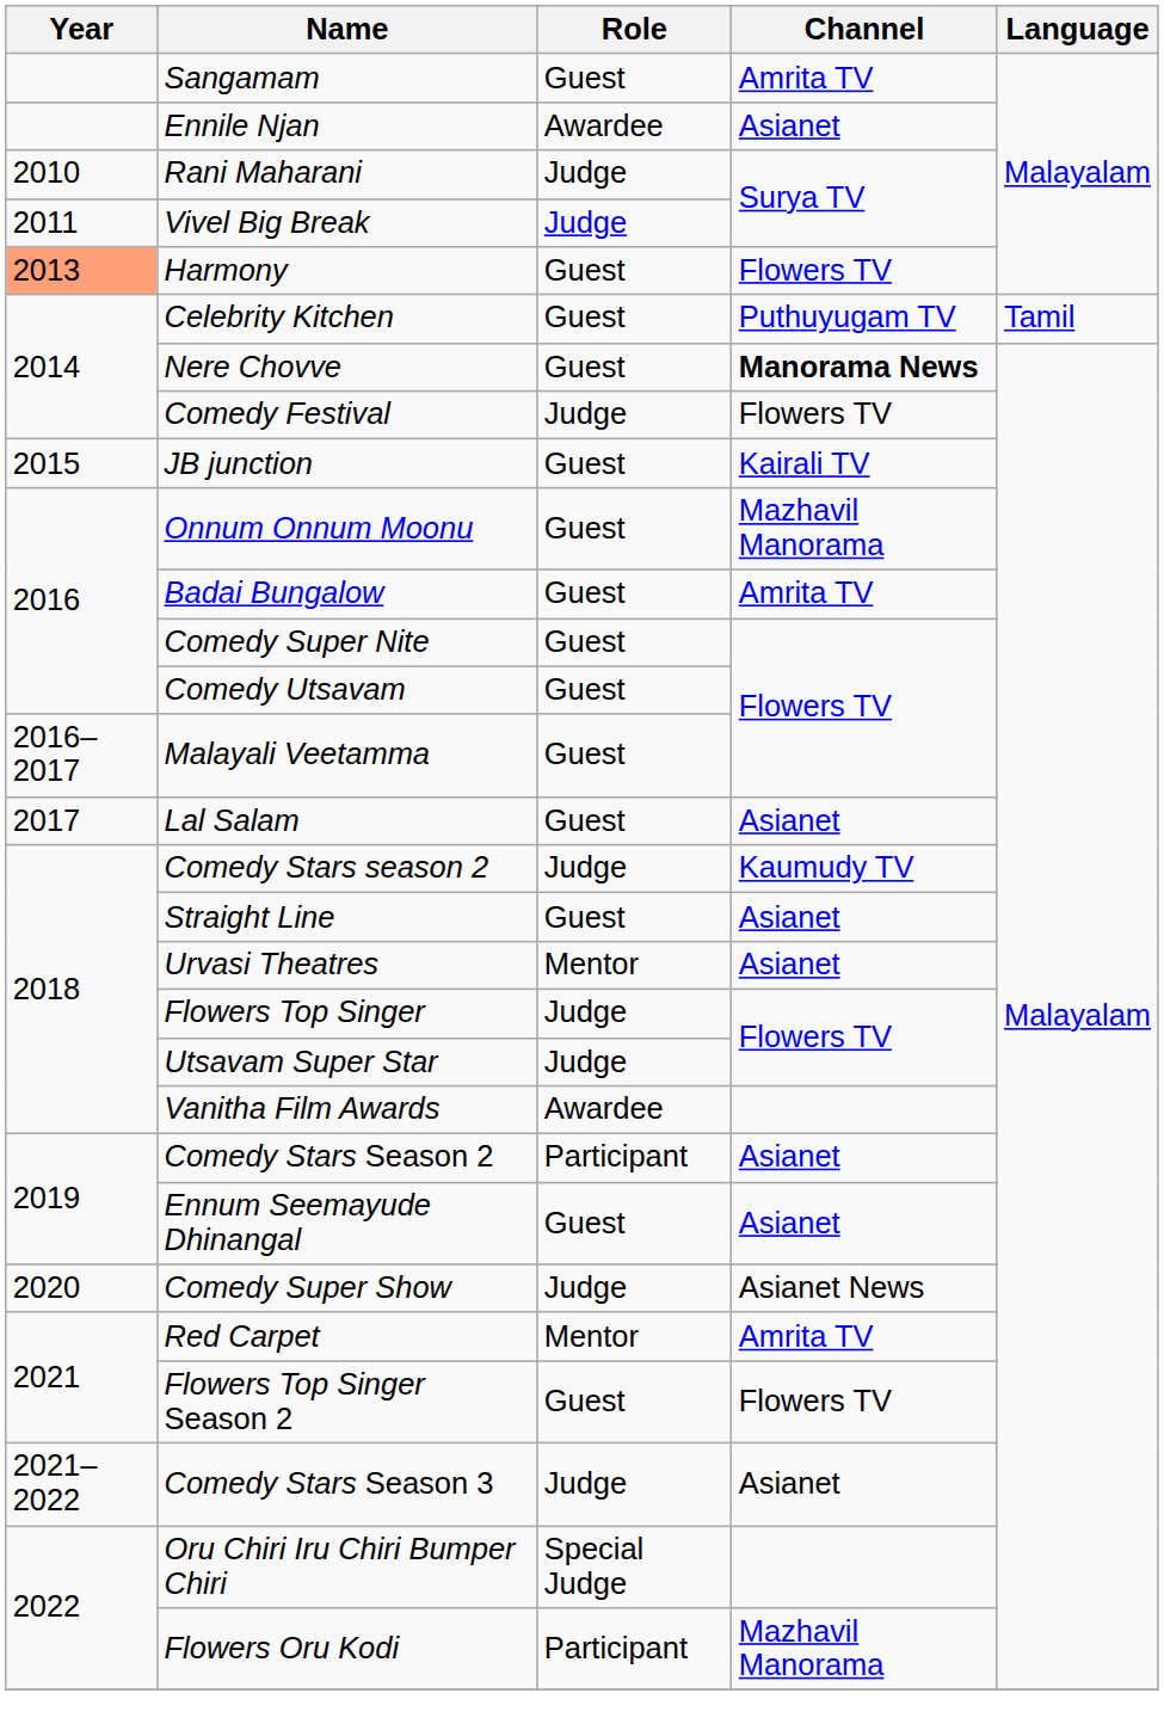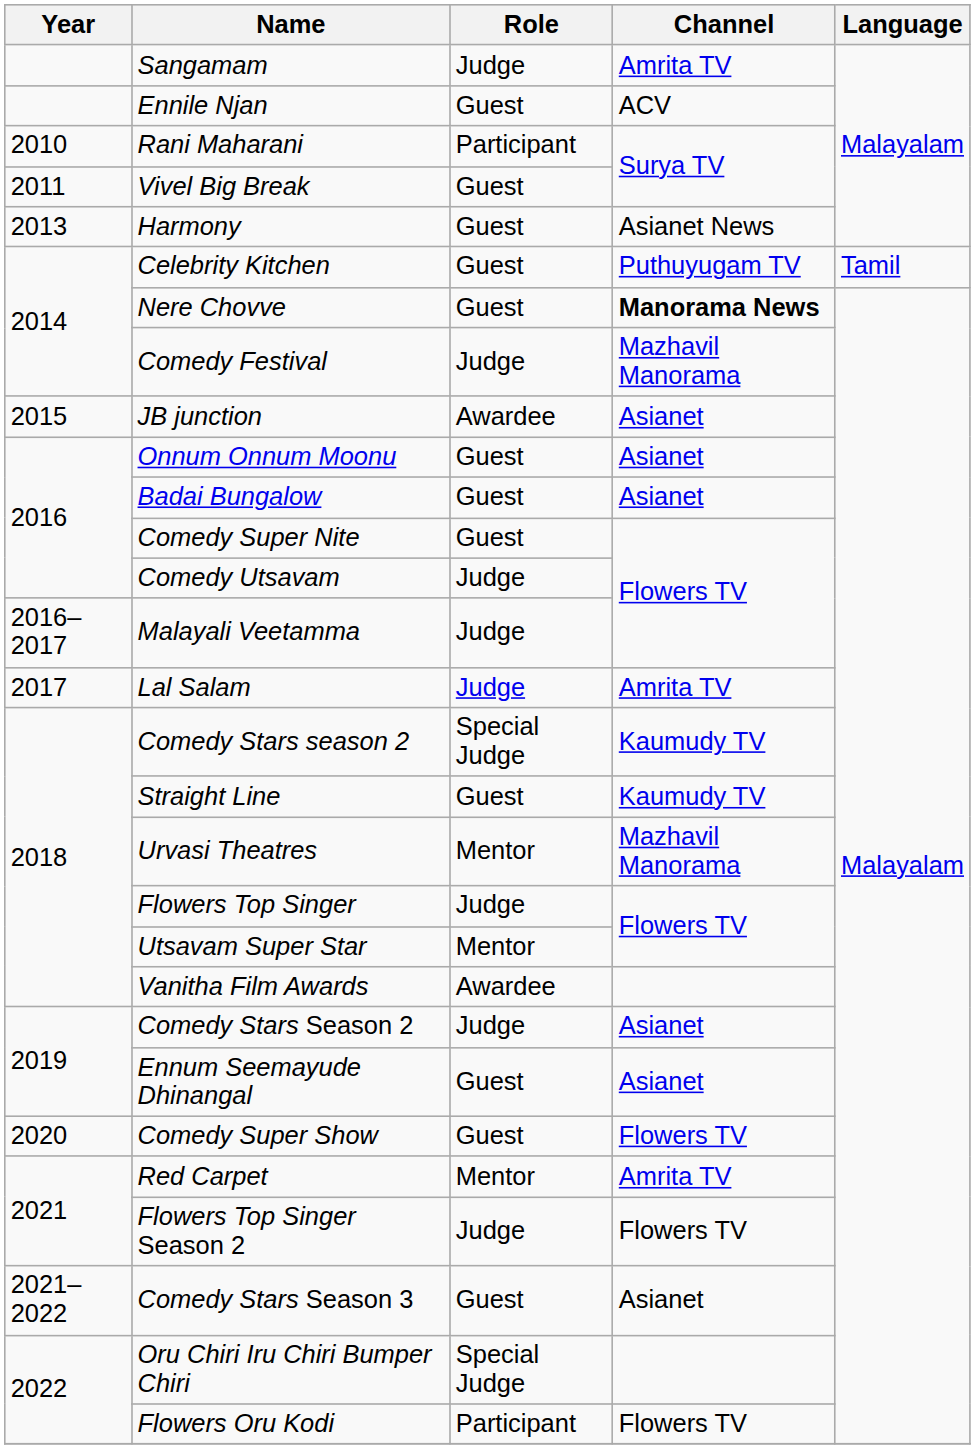 <table class="wikitable">
 <tr>
 <th>Year</th>
 <th>Name</th>
 <th>Role</th>
 <th>Channel</th>
 <th>Language</th>
 </tr>
 <tr>
 <td></td>
 <td><em>Sangamam</em></td>
-<td>Guest</td>
+<td>Judge</td>
 <td><a href='#'>Amrita TV</a></td>
 <td rowspan=5><a href='#'>Malayalam</a></td>
 </tr>
 <tr>
 <td></td>
 <td><em>Ennile Njan</em></td>
-<td>Awardee</td>
-<td><a href='#'>Asianet</a></td>
+<td>Guest</td>
+<td>ACV</td>
 </tr>
 <tr>
 <td>2010</td>
 <td><em> Rani Maharani</em></td>
-<td>Judge</td>
+<td>Participant</td>
 <td rowspan =2><a href='#'>Surya TV</a></td>
 </tr>
 <tr>
 <td>2011</td>
 <td><em>Vivel Big Break</em></td>
-<td><a href='#'>Judge</a></td>
+<td>Guest</td>
 </tr>
 <tr>
-<td style="background: lightsalmon;">2013</td>
+<td>2013</td>
 <td><em>Harmony</em></td>
 <td>Guest</td>
-<td><a href='#'>Flowers TV</a></td>
+<td>Asianet News</td>
 </tr>
 <tr>
 <td rowspan=3>2014</td>
 <td><em>Celebrity Kitchen</em></td>
 <td>Guest</td>
 <td><a href='#'>Puthuyugam TV</a></td>
 <td><a href='#'>Tamil</a></td>
 </tr>
 <tr>
 <td><em>Nere Chovve</em></td>
 <td>Guest</td>
 <td><strong>Manorama News</strong></td>
 <td rowspan=23><a href='#'>Malayalam</a></td>
 </tr>
 <tr>
 <td><em>Comedy Festival</em></td>
 <td>Judge</td>
-<td>Flowers TV</td>
+<td><a href='#'>Mazhavil Manorama</a></td>
 </tr>
 <tr>
 <td>2015</td>
 <td><em>JB junction</em></td>
-<td>Guest</td>
-<td><a href='#'>Kairali TV</a></td>
+<td>Awardee</td>
+<td><a href='#'>Asianet</a></td>
 </tr>
 <tr>
 <td rowspan=4>2016</td>
 <td><em><a href='#'>Onnum Onnum Moonu</a></em></td>
 <td>Guest</td>
-<td><a href='#'>Mazhavil Manorama</a></td>
+<td><a href='#'>Asianet</a></td>
 </tr>
 <tr>
 <td><em><a href='#'>Badai Bungalow</a></em></td>
 <td>Guest</td>
-<td><a href='#'>Amrita TV</a></td>
+<td><a href='#'>Asianet</a></td>
 </tr>
 <tr>
 <td><em>Comedy Super Nite</em></td>
 <td>Guest</td>
 <td rowspan=3><a href='#'>Flowers TV</a></td>
 </tr>
 <tr>
 <td><em>Comedy Utsavam</em></td>
-<td>Guest</td>
+<td>Judge</td>
 </tr>
 <tr>
 <td>2016–2017</td>
 <td><em>Malayali Veetamma</em></td>
-<td>Guest</td>
+<td>Judge</td>
 </tr>
 <tr>
 <td>2017</td>
 <td><em>Lal Salam</em></td>
-<td>Guest</td>
-<td><a href='#'>Asianet</a></td>
+<td><a href='#'>Judge</a></td>
+<td><a href='#'>Amrita TV</a></td>
 </tr>
 <tr>
 <td rowspan=6>2018</td>
 <td><em>Comedy Stars season 2</em></td>
-<td>Judge</td>
+<td>Special Judge</td>
 <td><a href='#'>Kaumudy TV</a></td>
 </tr>
 <tr>
 <td><em>Straight Line</em></td>
 <td>Guest</td>
-<td><a href='#'>Asianet</a></td>
+<td><a href='#'>Kaumudy TV</a></td>
 </tr>
 <tr>
 <td><em>Urvasi Theatres</em></td>
 <td>Mentor</td>
-<td><a href='#'>Asianet</a></td>
+<td><a href='#'>Mazhavil Manorama</a></td>
 </tr>
 <tr>
 <td><em>Flowers Top Singer</em></td>
 <td>Judge</td>
 <td rowspan=2><a href='#'>Flowers TV</a></td>
 </tr>
 <tr>
 <td><em>Utsavam Super Star</em></td>
-<td>Judge</td>
+<td>Mentor</td>
 </tr>
 <tr>
 <td><em> Vanitha Film Awards</em></td>
 <td>Awardee</td>
 </tr>
 <tr>
 <td rowspan=2>2019</td>
 <td><em>Comedy Stars</em> Season 2</td>
-<td>Participant</td>
+<td>Judge</td>
 <td><a href='#'>Asianet</a></td>
 </tr>
 <tr>
 <td><em>Ennum Seemayude Dhinangal</em></td>
 <td>Guest</td>
 <td><a href='#'>Asianet</a></td>
 </tr>
 <tr>
 <td>2020</td>
 <td><em>Comedy Super Show</em></td>
-<td>Judge</td>
-<td>Asianet News</td>
+<td>Guest</td>
+<td><a href='#'>Flowers TV</a></td>
 </tr>
 <tr>
 <td rowspan=2>2021</td>
 <td><em>Red Carpet</em></td>
 <td>Mentor</td>
 <td><a href='#'>Amrita TV</a></td>
 </tr>
 <tr>
 <td><em>Flowers Top Singer</em> Season 2</td>
-<td>Guest</td>
+<td>Judge</td>
 <td>Flowers TV</td>
 </tr>
 <tr>
 <td>2021–2022</td>
 <td><em>Comedy Stars</em> Season 3</td>
-<td>Judge</td>
+<td>Guest</td>
 <td>Asianet</td>
 </tr>
 <tr>
 <td rowspan=2>2022</td>
 <td><em>Oru Chiri Iru Chiri Bumper Chiri</em></td>
 <td>Special Judge</td>
 <td></td>
 </tr>
 <tr>
 <td><em>Flowers Oru Kodi</em></td>
 <td>Participant</td>
-<td><a href='#'>Mazhavil Manorama</a></td>
+<td>Flowers TV</td>
 </tr>
 <tr>
 </tr>
 </table>
